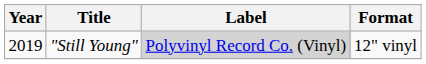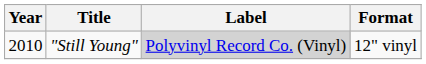 <table class="wikitable">
 <tr>
 <th>Year</th>
 <th>Title</th>
 <th>Label</th>
 <th>Format</th>
 </tr>
 <tr>
-<td>2019</td>
+<td>2010</td>
 <td><em>"Still Young"</em></td>
 <td style="background: lightgrey;"><a href='#'>Polyvinyl Record Co.</a> (Vinyl)</td>
 <td>12" vinyl</td>
 </tr>
 <tr>
 </tr>
 </table>
